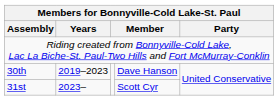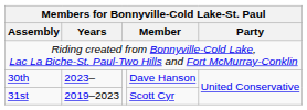 <table class="wikitable" align=right>
 <tr>
 <th colspan=5>Members for Bonnyville-Cold Lake-St. Paul</th>
 </tr>
 <tr>
 <th>Assembly</th>
 <th>Years</th>
 <th colspan="2">Member</th>
 <th>Party</th>
 </tr>
 <tr>
 <td align="center" colspan=5><em>Riding created from <a href='#'>Bonnyville-Cold Lake</a>, <br> <a href='#'>Lac La Biche-St. Paul-Two Hills</a> and <a href='#'>Fort McMurray-Conklin</a></em></td>
 </tr>
 <tr>
 <td><a href='#'>30th</a></td>
-<td><a href='#'>2019</a>–2023</td>
+<td><a href='#'>2023</a>–</td>
 <td rowspan="2" ></td>
 <td><a href='#'>Dave Hanson</a></td>
 <td rowspan="2"><a href='#'>United Conservative</a></td>
 </tr>
 <tr>
 <td><a href='#'>31st</a></td>
-<td><a href='#'>2023</a>–</td>
+<td><a href='#'>2019</a>–2023</td>
 <td><a href='#'>Scott Cyr</a></td>
 </tr>
 </table>
